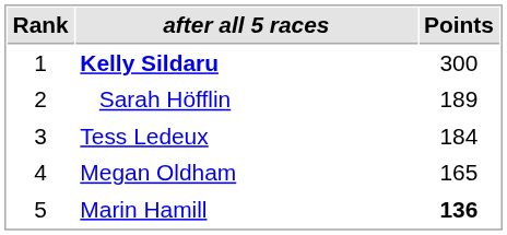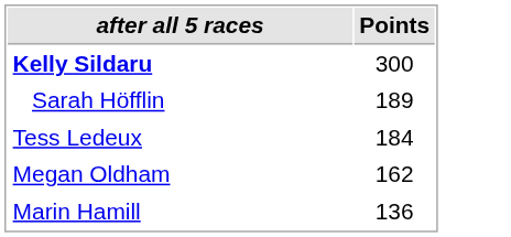 <table cellspacing="1" cellpadding="3" style="border:1px solid #aaa; font-size:86%;">
 <tr style="background:#e4e4e4;">
-<th style="border-bottom:1px solid #aaa; width:10px;">Rank</th>
 <th style="border-bottom:1px solid #aaa; width:200px;"><em>after all 5 races</em></th>
 <th style="border-bottom:1px solid #aaa; width:20px;">Points</th>
 </tr>
 <tr>
-<td align=center>1</td>
 <td><strong> <a href='#'>Kelly Sildaru</a></strong></td>
 <td align=center>300</td>
 </tr>
 <tr>
-<td align=center>2</td>
 <td>   <a href='#'>Sarah Höfflin</a></td>
 <td align=center>189</td>
 </tr>
 <tr>
-<td align=center>3</td>
 <td> <a href='#'>Tess Ledeux</a></td>
 <td align=center>184</td>
 </tr>
 <tr>
-<td align=center>4</td>
 <td> <a href='#'>Megan Oldham</a></td>
-<td align=center>165</td>
+<td align=center>162</td>
 </tr>
 <tr>
-<td align=center>5</td>
 <td> <a href='#'>Marin Hamill</a></td>
-<td align=center><strong>136</strong></td>
+<td align=center>136</td>
 </tr>
 </table>
